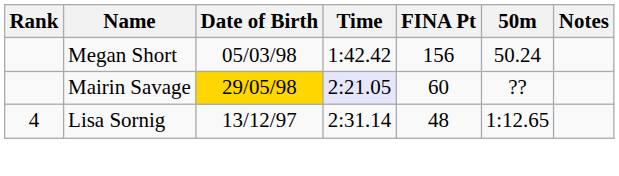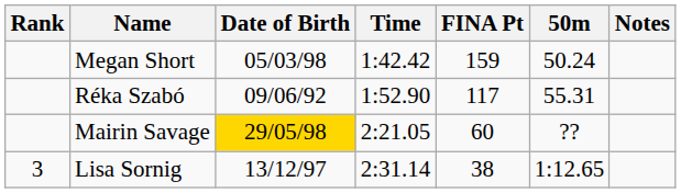 <table class="wikitable sortable" style="text-align:center">
 <tr>
 <th>Rank</th>
 <th>Name</th>
 <th>Date of Birth</th>
 <th>Time</th>
 <th>FINA Pt</th>
 <th>50m</th>
 <th>Notes</th>
 </tr>
 <tr>
 <td></td>
 <td align=left> Megan Short</td>
 <td>05/03/98</td>
 <td>1:42.42</td>
-<td>156</td>
+<td>159</td>
 <td>50.24</td>
+<td></td>
+</tr>
+<tr>
+<td></td>
+<td align=left> Réka Szabó</td>
+<td>09/06/92</td>
+<td>1:52.90</td>
+<td>117</td>
+<td>55.31</td>
 <td></td>
 </tr>
 <tr>
 <td></td>
 <td align=left> Mairin Savage</td>
 <td style="background: gold;">29/05/98</td>
-<td style="background: lavender;">2:21.05</td>
+<td>2:21.05</td>
 <td>60</td>
 <td>??</td>
 <td></td>
 </tr>
 <tr>
-<td>4</td>
+<td>3</td>
 <td align=left> Lisa Sornig</td>
 <td>13/12/97</td>
 <td>2:31.14</td>
-<td>48</td>
+<td>38</td>
 <td>1:12.65</td>
 <td></td>
 </tr>
 </table>
